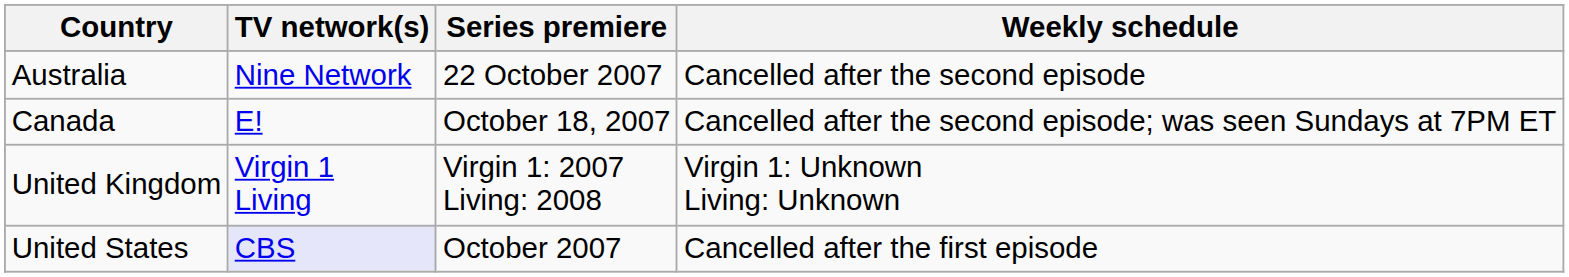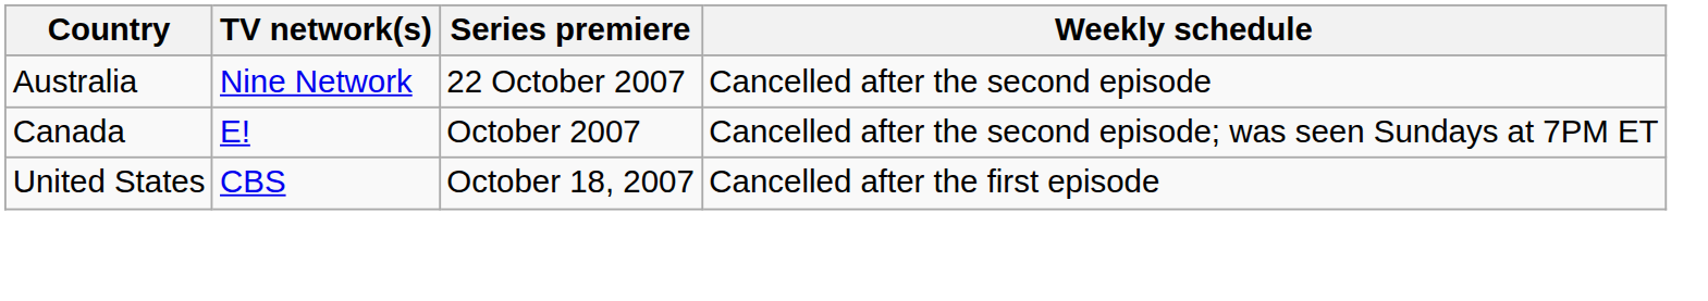 <table class="wikitable">
 <tr>
 <th>Country</th>
 <th>TV network(s)</th>
 <th>Series premiere</th>
 <th>Weekly schedule</th>
 </tr>
 <tr>
 <td> Australia</td>
 <td><a href='#'>Nine Network</a></td>
 <td>22 October 2007</td>
 <td>Cancelled after the second episode</td>
 </tr>
 <tr>
 <td> Canada</td>
 <td><a href='#'>E!</a></td>
-<td>October 18, 2007</td>
+<td>October 2007</td>
 <td>Cancelled after the second episode; was seen Sundays at 7PM ET</td>
 </tr>
 <tr>
-<td> United Kingdom</td>
-<td><a href='#'>Virgin 1</a><br><a href='#'>Living</a></td>
-<td>Virgin 1: 2007<br>Living: 2008</td>
-<td>Virgin 1: Unknown<br>Living: Unknown</td>
-</tr>
-<tr>
 <td> United States</td>
-<td style="background: lavender;"><a href='#'>CBS</a></td>
-<td>October 2007</td>
+<td><a href='#'>CBS</a></td>
+<td>October 18, 2007</td>
 <td>Cancelled after the first episode</td>
 </tr>
 </table>
